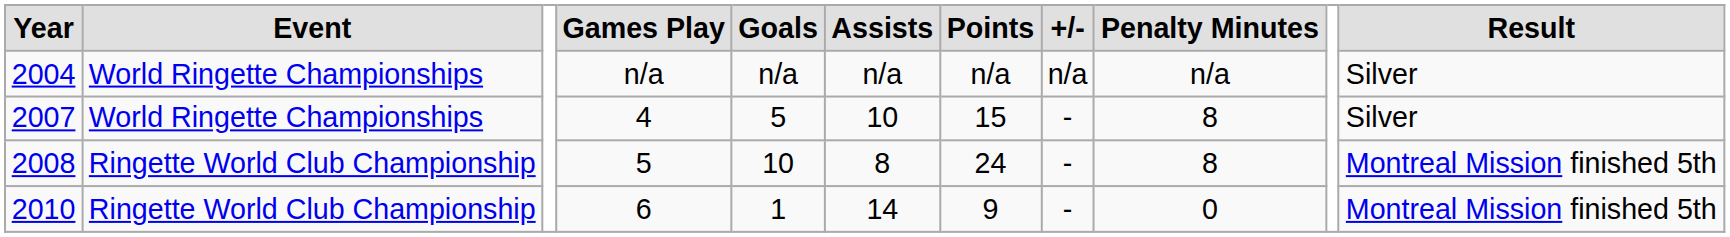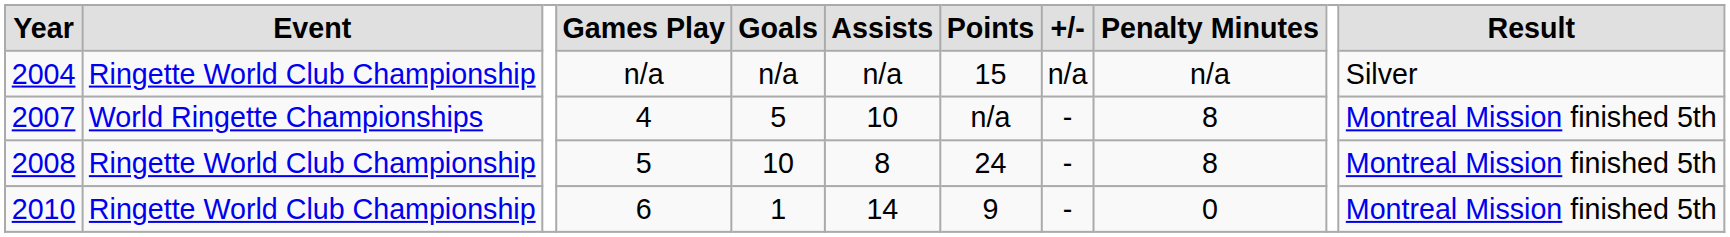 <table style="font-size: 90%; text-align: center;" class="wikitable alternance2">
 <tr>
 <th scope="col" style="background: #e0e0e0;">Year</th>
 <th scope="col" style="background: #e0e0e0;">Event</th>
 <td rowspan="99" style="background: #fff;"></td>
 <th scope="col" style="background: #e0e0e0;">Games Play</th>
 <th scope="col" style="background: #e0e0e0;">Goals</th>
 <th scope="col" style="background: #e0e0e0;">Assists</th>
 <th scope="col" style="background: #e0e0e0;">Points</th>
 <th scope="col" style="background: #e0e0e0;">+/-</th>
 <th scope="col" style="background: #e0e0e0;">Penalty Minutes</th>
 <td rowspan="99" style="background: #fff;"></td>
 <th scope="col" style="background: #e0e0e0;">Result</th>
 </tr>
 <tr>
 <td><a href='#'>2004</a></td>
-<td align="left"><a href='#'>World Ringette Championships</a></td>
+<td align="left"><a href='#'>Ringette World Club Championship</a></td>
 <td>n/a</td>
 <td>n/a</td>
 <td>n/a</td>
-<td>n/a</td>
+<td>15</td>
 <td>n/a</td>
 <td>n/a</td>
 <td align="left"> Silver</td>
 </tr>
 <tr>
 <td><a href='#'>2007</a></td>
 <td align="left"><a href='#'>World Ringette Championships</a></td>
 <td>4</td>
 <td>5</td>
 <td>10</td>
-<td>15</td>
+<td>n/a</td>
 <td>-</td>
 <td>8</td>
-<td align="left"> Silver</td>
+<td align="left"><a href='#'>Montreal Mission</a> finished 5th</td>
 </tr>
 <tr>
 <td><a href='#'>2008</a></td>
 <td align="left"><a href='#'>Ringette World Club Championship</a></td>
 <td>5</td>
 <td>10</td>
 <td>8</td>
 <td>24</td>
 <td>-</td>
 <td>8</td>
 <td align="left"><a href='#'>Montreal Mission</a> finished 5th</td>
 </tr>
 <tr>
 <td><a href='#'>2010</a></td>
 <td align="left"><a href='#'>Ringette World Club Championship</a></td>
 <td>6</td>
 <td>1</td>
 <td>14</td>
 <td>9</td>
 <td>-</td>
 <td>0</td>
 <td align="left"><a href='#'>Montreal Mission</a> finished 5th</td>
 </tr>
 </table>
